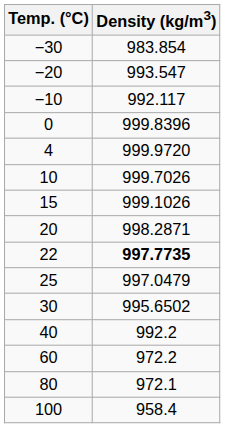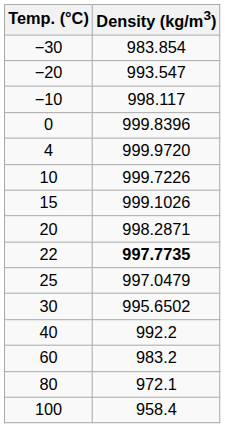 <table class="wikitable" style="text-align:center;">
 <tr>
 <th>Temp. (°C)</th>
 <th>Density (kg/m<sup>3</sup>)</th>
 </tr>
 <tr>
 <td>−30</td>
 <td>983.854</td>
 </tr>
 <tr>
 <td>−20</td>
 <td>993.547</td>
 </tr>
 <tr>
 <td>−10</td>
-<td>992.117</td>
+<td>998.117</td>
 </tr>
 <tr>
 <td>0</td>
 <td>999.8396</td>
 </tr>
 <tr>
 <td>4</td>
 <td>999.9720</td>
 </tr>
 <tr>
 <td>10</td>
-<td>999.7026</td>
+<td>999.7226</td>
 </tr>
 <tr>
 <td>15</td>
 <td>999.1026</td>
 </tr>
 <tr>
 <td>20</td>
 <td>998.2871</td>
 </tr>
 <tr>
 <td>22</td>
 <td><strong>997.7735</strong></td>
 </tr>
 <tr>
 <td>25</td>
 <td>997.0479</td>
 </tr>
 <tr>
 <td>30</td>
 <td>995.6502</td>
 </tr>
 <tr>
 <td>40</td>
 <td>992.2</td>
 </tr>
 <tr>
 <td>60</td>
-<td>972.2</td>
+<td>983.2</td>
 </tr>
 <tr>
 <td>80</td>
 <td>972.1</td>
 </tr>
 <tr>
 <td>100</td>
 <td>958.4</td>
 </tr>
 </table>
